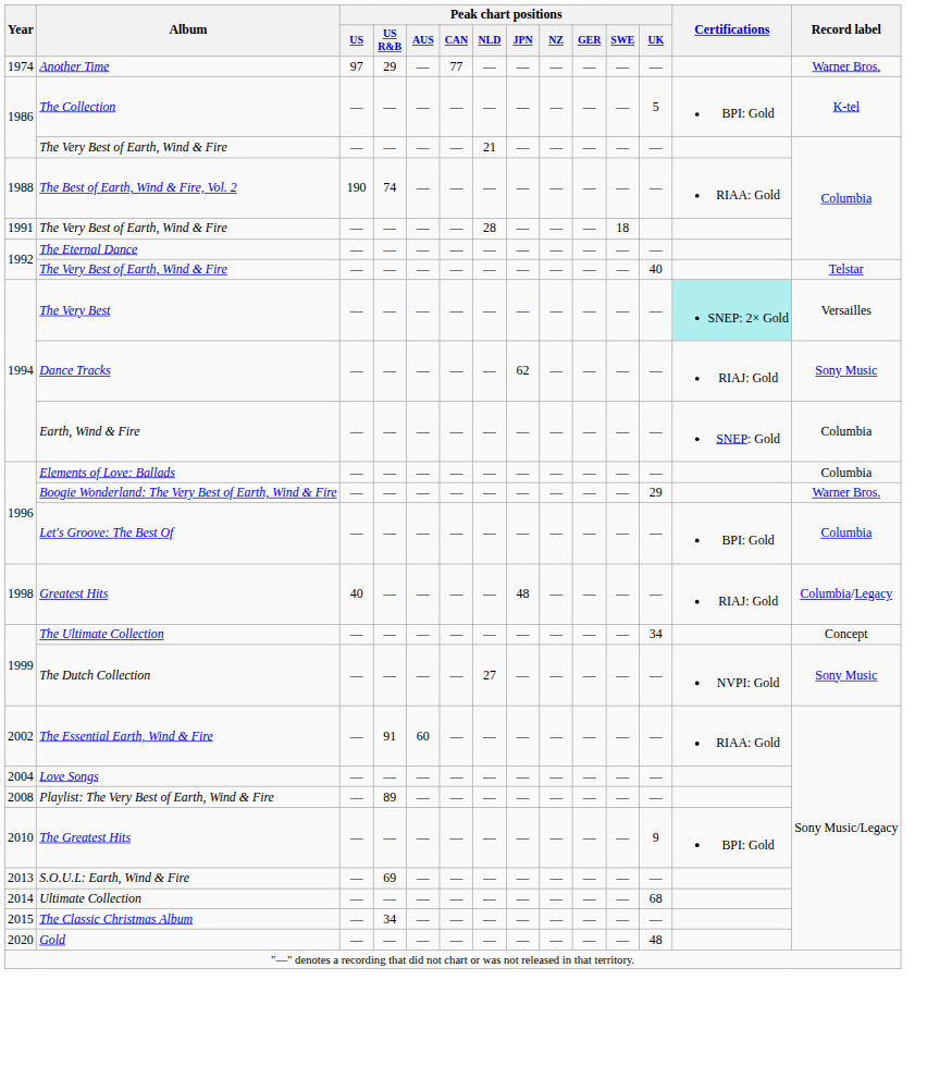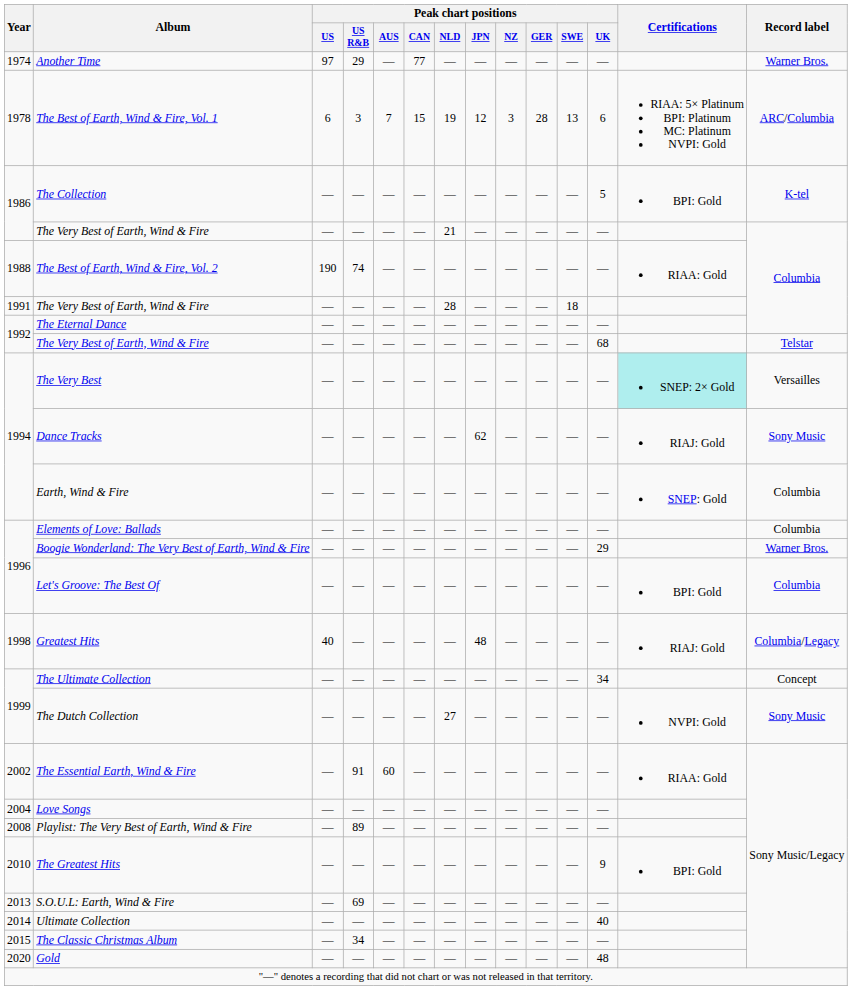 <table class="wikitable" style="text-align:center;">
 <tr>
 <th rowspan="2">Year</th>
 <th rowspan="2">Album</th>
 <th colspan="10">Peak chart positions</th>
 <th rowspan="2"><a href='#'>Certifications</a></th>
 <th rowspan="2">Record label</th>
 </tr>
 <tr style="font-size:smaller;">
 <th width="35"><a href='#'>US</a><br></th>
 <th width="35"><a href='#'>US<br>R&B</a><br></th>
 <th width="35"><a href='#'>AUS</a><br></th>
 <th width="35"><a href='#'>CAN</a><br></th>
 <th width="35"><a href='#'>NLD</a><br></th>
 <th width="35"><a href='#'>JPN</a><br></th>
 <th width="35"><a href='#'>NZ</a><br></th>
 <th width="35"><a href='#'>GER</a><br></th>
 <th width="35"><a href='#'>SWE</a><br></th>
 <th width="35"><a href='#'>UK</a><br></th>
 </tr>
 <tr>
 <td>1974</td>
 <td align="left"><em><a href='#'>Another Time</a></em></td>
 <td>97</td>
 <td>29</td>
 <td>—</td>
 <td>77</td>
 <td>—</td>
 <td>—</td>
 <td>—</td>
 <td>—</td>
 <td>—</td>
 <td>—</td>
 <td></td>
 <td><a href='#'>Warner Bros.</a></td>
+</tr>
+<tr>
+<td>1978</td>
+<td align="left"><em><a href='#'>The Best of Earth, Wind & Fire, Vol. 1</a></em></td>
+<td>6</td>
+<td>3</td>
+<td>7</td>
+<td>15</td>
+<td>19</td>
+<td>12</td>
+<td>3</td>
+<td>28</td>
+<td>13</td>
+<td>6</td>
+<td><br><ul><li>RIAA: 5× Platinum</li><li>BPI: Platinum</li><li>MC: Platinum</li><li>NVPI: Gold</li></ul></td>
+<td><a href='#'>ARC</a>/<a href='#'>Columbia</a></td>
 </tr>
 <tr>
 <td rowspan="2">1986</td>
 <td align="left"><em><a href='#'>The Collection</a></em></td>
 <td>—</td>
 <td>—</td>
 <td>—</td>
 <td>—</td>
 <td>—</td>
 <td>—</td>
 <td>—</td>
 <td>—</td>
 <td>—</td>
 <td>5</td>
 <td><br><ul><li>BPI: Gold</li></ul></td>
 <td><a href='#'>K-tel</a></td>
 </tr>
 <tr>
 <td align="left"><em>The Very Best of Earth, Wind & Fire</em></td>
 <td>—</td>
 <td>—</td>
 <td>—</td>
 <td>—</td>
 <td>21</td>
 <td>—</td>
 <td>—</td>
 <td>—</td>
 <td>—</td>
 <td>—</td>
 <td></td>
 <td rowspan="4"><a href='#'>Columbia</a></td>
 </tr>
 <tr>
 <td>1988</td>
 <td align="left"><em><a href='#'>The Best of Earth, Wind & Fire, Vol. 2</a></em></td>
 <td>190</td>
 <td>74</td>
 <td>—</td>
 <td>—</td>
 <td>—</td>
 <td>—</td>
 <td>—</td>
 <td>—</td>
 <td>—</td>
 <td>—</td>
 <td><br><ul><li>RIAA: Gold</li></ul></td>
 </tr>
 <tr>
 <td>1991</td>
 <td align="left"><em>The Very Best of Earth, Wind & Fire</em></td>
 <td>—</td>
 <td>—</td>
 <td>—</td>
 <td>—</td>
 <td>28</td>
 <td>—</td>
 <td>—</td>
 <td>—</td>
 <td>18</td>
 <td></td>
 </tr>
 <tr>
 <td rowspan="2">1992</td>
 <td align="left"><em><a href='#'>The Eternal Dance</a></em></td>
 <td>—</td>
 <td>—</td>
 <td>—</td>
 <td>—</td>
 <td>—</td>
 <td>—</td>
 <td>—</td>
 <td>—</td>
 <td>—</td>
 <td>—</td>
 <td></td>
 </tr>
 <tr>
 <td align="left"><em><a href='#'>The Very Best of Earth, Wind & Fire</a></em></td>
 <td>—</td>
 <td>—</td>
 <td>—</td>
 <td>—</td>
 <td>—</td>
 <td>—</td>
 <td>—</td>
 <td>—</td>
 <td>—</td>
-<td>40</td>
+<td>68</td>
 <td></td>
 <td><a href='#'>Telstar</a></td>
 </tr>
 <tr>
 <td rowspan="3">1994</td>
 <td align="left"><em><a href='#'>The Very Best</a></em></td>
 <td>—</td>
 <td>—</td>
 <td>—</td>
 <td>—</td>
 <td>—</td>
 <td>—</td>
 <td>—</td>
 <td>—</td>
 <td>—</td>
 <td>—</td>
 <td style="background: paleturquoise;"><br><ul><li>SNEP: 2× Gold</li></ul></td>
 <td>Versailles</td>
 </tr>
 <tr>
 <td align="left"><em><a href='#'>Dance Tracks</a></em></td>
 <td>—</td>
 <td>—</td>
 <td>—</td>
 <td>—</td>
 <td>—</td>
 <td>62</td>
 <td>—</td>
 <td>—</td>
 <td>—</td>
 <td>—</td>
 <td><br><ul><li>RIAJ: Gold</li></ul></td>
 <td><a href='#'>Sony Music</a></td>
 </tr>
 <tr>
 <td align="left"><em>Earth, Wind & Fire</em></td>
 <td>—</td>
 <td>—</td>
 <td>—</td>
 <td>—</td>
 <td>—</td>
 <td>—</td>
 <td>—</td>
 <td>—</td>
 <td>—</td>
 <td>—</td>
 <td><br><ul><li><a href='#'>SNEP</a>: Gold</li></ul></td>
 <td>Columbia</td>
 </tr>
 <tr>
 <td rowspan="3">1996</td>
 <td align="left"><em><a href='#'>Elements of Love: Ballads</a></em></td>
 <td>—</td>
 <td>—</td>
 <td>—</td>
 <td>—</td>
 <td>—</td>
 <td>—</td>
 <td>—</td>
 <td>—</td>
 <td>—</td>
 <td>—</td>
 <td></td>
 <td>Columbia</td>
 </tr>
 <tr>
 <td align="left"><em><a href='#'>Boogie Wonderland: The Very Best of Earth, Wind & Fire</a></em></td>
 <td>—</td>
 <td>—</td>
 <td>—</td>
 <td>—</td>
 <td>—</td>
 <td>—</td>
 <td>—</td>
 <td>—</td>
 <td>—</td>
 <td>29</td>
 <td></td>
 <td><a href='#'>Warner Bros.</a></td>
 </tr>
 <tr>
 <td align="left"><em><a href='#'>Let's Groove: The Best Of</a></em></td>
 <td>—</td>
 <td>—</td>
 <td>—</td>
 <td>—</td>
 <td>—</td>
 <td>—</td>
 <td>—</td>
 <td>—</td>
 <td>—</td>
 <td>—</td>
 <td><br><ul><li>BPI: Gold</li></ul></td>
 <td><a href='#'>Columbia</a></td>
 </tr>
 <tr>
 <td>1998</td>
 <td align="left"><em><a href='#'>Greatest Hits</a></em></td>
 <td>40</td>
 <td>—</td>
 <td>—</td>
 <td>—</td>
 <td>—</td>
 <td>48</td>
 <td>—</td>
 <td>—</td>
 <td>—</td>
 <td>—</td>
 <td><br><ul><li>RIAJ: Gold</li></ul></td>
 <td><a href='#'>Columbia</a>/<a href='#'>Legacy</a></td>
 </tr>
 <tr>
 <td rowspan="2">1999</td>
 <td align="left"><em><a href='#'>The Ultimate Collection</a></em></td>
 <td>—</td>
 <td>—</td>
 <td>—</td>
 <td>—</td>
 <td>—</td>
 <td>—</td>
 <td>—</td>
 <td>—</td>
 <td>—</td>
 <td>34</td>
 <td></td>
 <td>Concept</td>
 </tr>
 <tr>
 <td align="left"><em>The Dutch Collection</em></td>
 <td>—</td>
 <td>—</td>
 <td>—</td>
 <td>—</td>
 <td>27</td>
 <td>—</td>
 <td>—</td>
 <td>—</td>
 <td>—</td>
 <td>—</td>
 <td><br><ul><li>NVPI: Gold</li></ul></td>
 <td><a href='#'>Sony Music</a></td>
 </tr>
 <tr>
 <td>2002</td>
 <td align="left"><em><a href='#'>The Essential Earth, Wind & Fire</a></em></td>
 <td>—</td>
 <td>91</td>
 <td>60</td>
 <td>—</td>
 <td>—</td>
 <td>—</td>
 <td>—</td>
 <td>—</td>
 <td>—</td>
 <td>—</td>
 <td><br><ul><li>RIAA: Gold</li></ul></td>
 <td rowspan="8">Sony Music/Legacy</td>
 </tr>
 <tr>
 <td>2004</td>
 <td align="left"><em><a href='#'>Love Songs</a></em></td>
 <td>—</td>
 <td>—</td>
 <td>—</td>
 <td>—</td>
 <td>—</td>
 <td>—</td>
 <td>—</td>
 <td>—</td>
 <td>—</td>
 <td>—</td>
 <td></td>
 </tr>
 <tr>
 <td>2008</td>
 <td align="left"><em>Playlist: The Very Best of Earth, Wind & Fire</em></td>
 <td>—</td>
 <td>89</td>
 <td>—</td>
 <td>—</td>
 <td>—</td>
 <td>—</td>
 <td>—</td>
 <td>—</td>
 <td>—</td>
 <td>—</td>
 <td></td>
 </tr>
 <tr>
 <td>2010</td>
 <td align="left"><em><a href='#'>The Greatest Hits</a></em></td>
 <td>—</td>
 <td>—</td>
 <td>—</td>
 <td>—</td>
 <td>—</td>
 <td>—</td>
 <td>—</td>
 <td>—</td>
 <td>—</td>
 <td>9</td>
 <td><br><ul><li>BPI: Gold</li></ul></td>
 </tr>
 <tr>
 <td>2013</td>
 <td align="left"><em>S.O.U.L: Earth, Wind & Fire</em></td>
 <td>—</td>
 <td>69</td>
 <td>—</td>
 <td>—</td>
 <td>—</td>
 <td>—</td>
 <td>—</td>
 <td>—</td>
 <td>—</td>
 <td>—</td>
 <td></td>
 </tr>
 <tr>
 <td>2014</td>
 <td align="left"><em>Ultimate Collection</em></td>
 <td>—</td>
 <td>—</td>
 <td>—</td>
 <td>—</td>
 <td>—</td>
 <td>—</td>
 <td>—</td>
 <td>—</td>
 <td>—</td>
-<td>68</td>
+<td>40</td>
 <td></td>
 </tr>
 <tr>
 <td>2015</td>
 <td align="left"><em><a href='#'>The Classic Christmas Album</a></em></td>
 <td>—</td>
 <td>34</td>
 <td>—</td>
 <td>—</td>
 <td>—</td>
 <td>—</td>
 <td>—</td>
 <td>—</td>
 <td>—</td>
 <td>—</td>
 <td></td>
 </tr>
 <tr>
 <td>2020</td>
 <td align="left"><em><a href='#'>Gold</a></em></td>
 <td>—</td>
 <td>—</td>
 <td>—</td>
 <td>—</td>
 <td>—</td>
 <td>—</td>
 <td>—</td>
 <td>—</td>
 <td>—</td>
 <td>48</td>
 <td></td>
 </tr>
 <tr>
 <td colspan="14" style="font-size:90%">"—" denotes a recording that did not chart or was not released in that territory.</td>
 </tr>
 </table>
